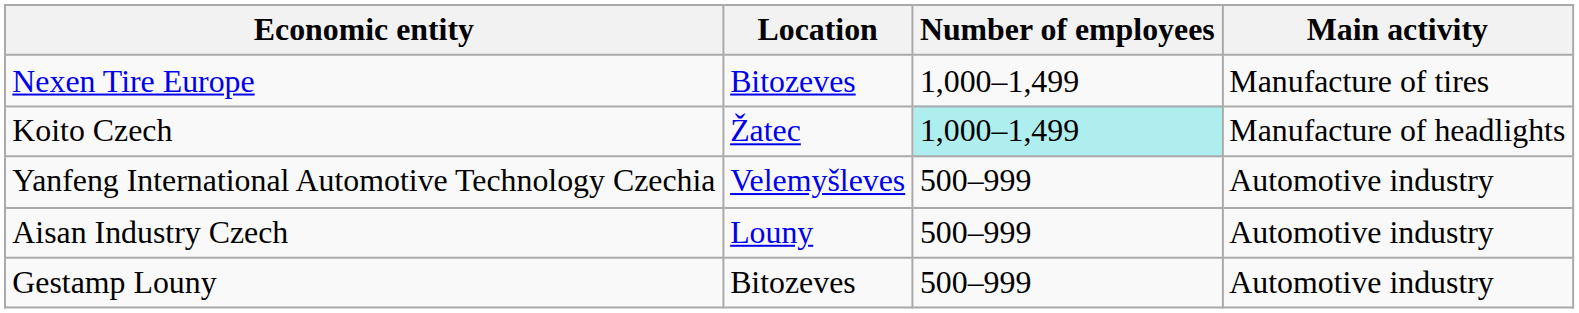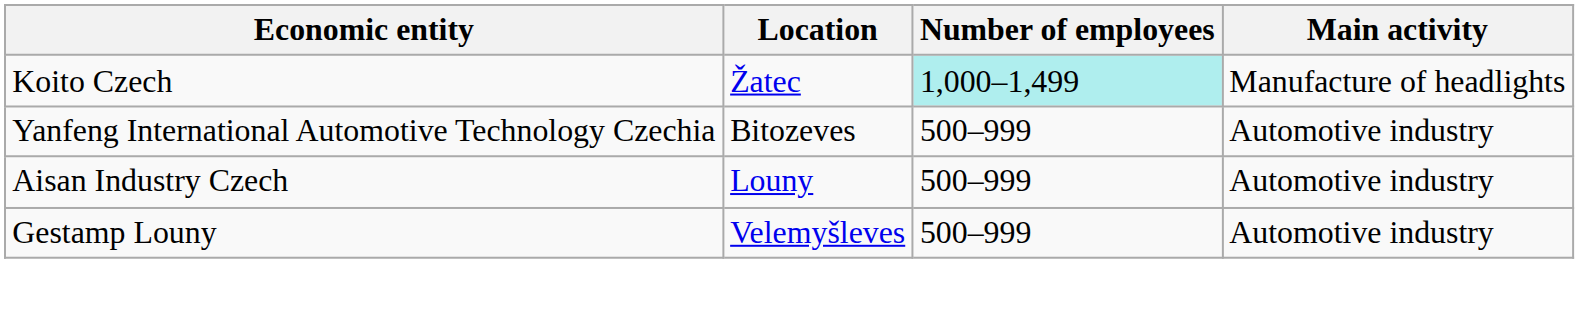 <table class="wikitable sortable">
 <tr>
 <th>Economic entity</th>
 <th>Location</th>
 <th>Number of employees</th>
 <th>Main activity</th>
-</tr>
-<tr>
-<td><a href='#'>Nexen Tire Europe</a></td>
-<td><a href='#'>Bitozeves</a></td>
-<td>1,000–1,499</td>
-<td>Manufacture of tires</td>
 </tr>
 <tr>
 <td>Koito Czech</td>
 <td><a href='#'>Žatec</a></td>
 <td style="background: paleturquoise;">1,000–1,499</td>
 <td>Manufacture of headlights</td>
 </tr>
 <tr>
 <td>Yanfeng International Automotive Technology Czechia</td>
-<td><a href='#'>Velemyšleves</a></td>
+<td>Bitozeves</td>
 <td>500–999</td>
 <td>Automotive industry</td>
 </tr>
 <tr>
 <td>Aisan Industry Czech</td>
 <td><a href='#'>Louny</a></td>
 <td>500–999</td>
 <td>Automotive industry</td>
 </tr>
 <tr>
 <td>Gestamp Louny</td>
-<td>Bitozeves</td>
+<td><a href='#'>Velemyšleves</a></td>
 <td>500–999</td>
 <td>Automotive industry</td>
 </tr>
 </table>
